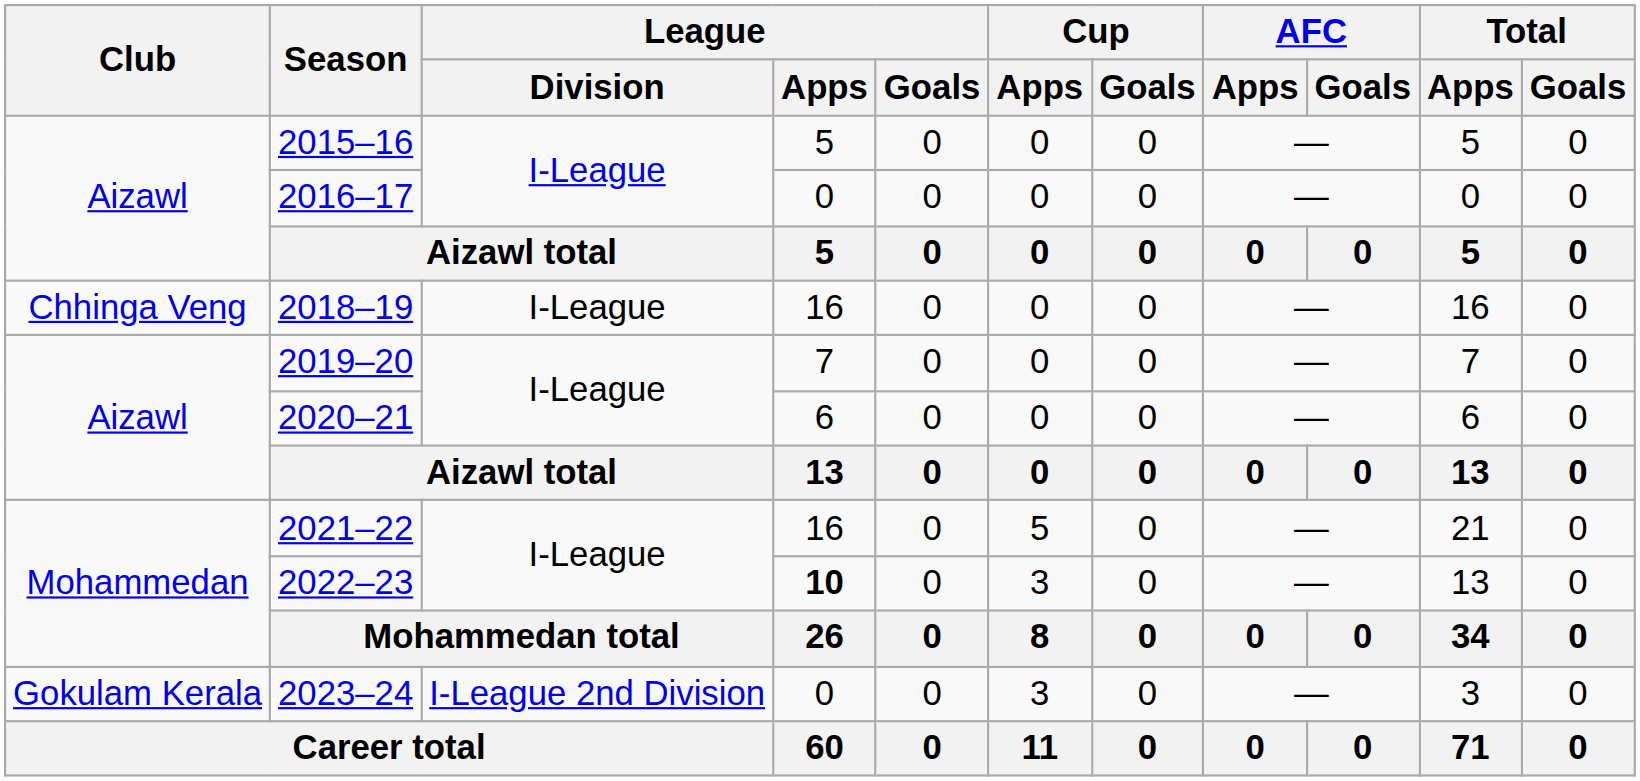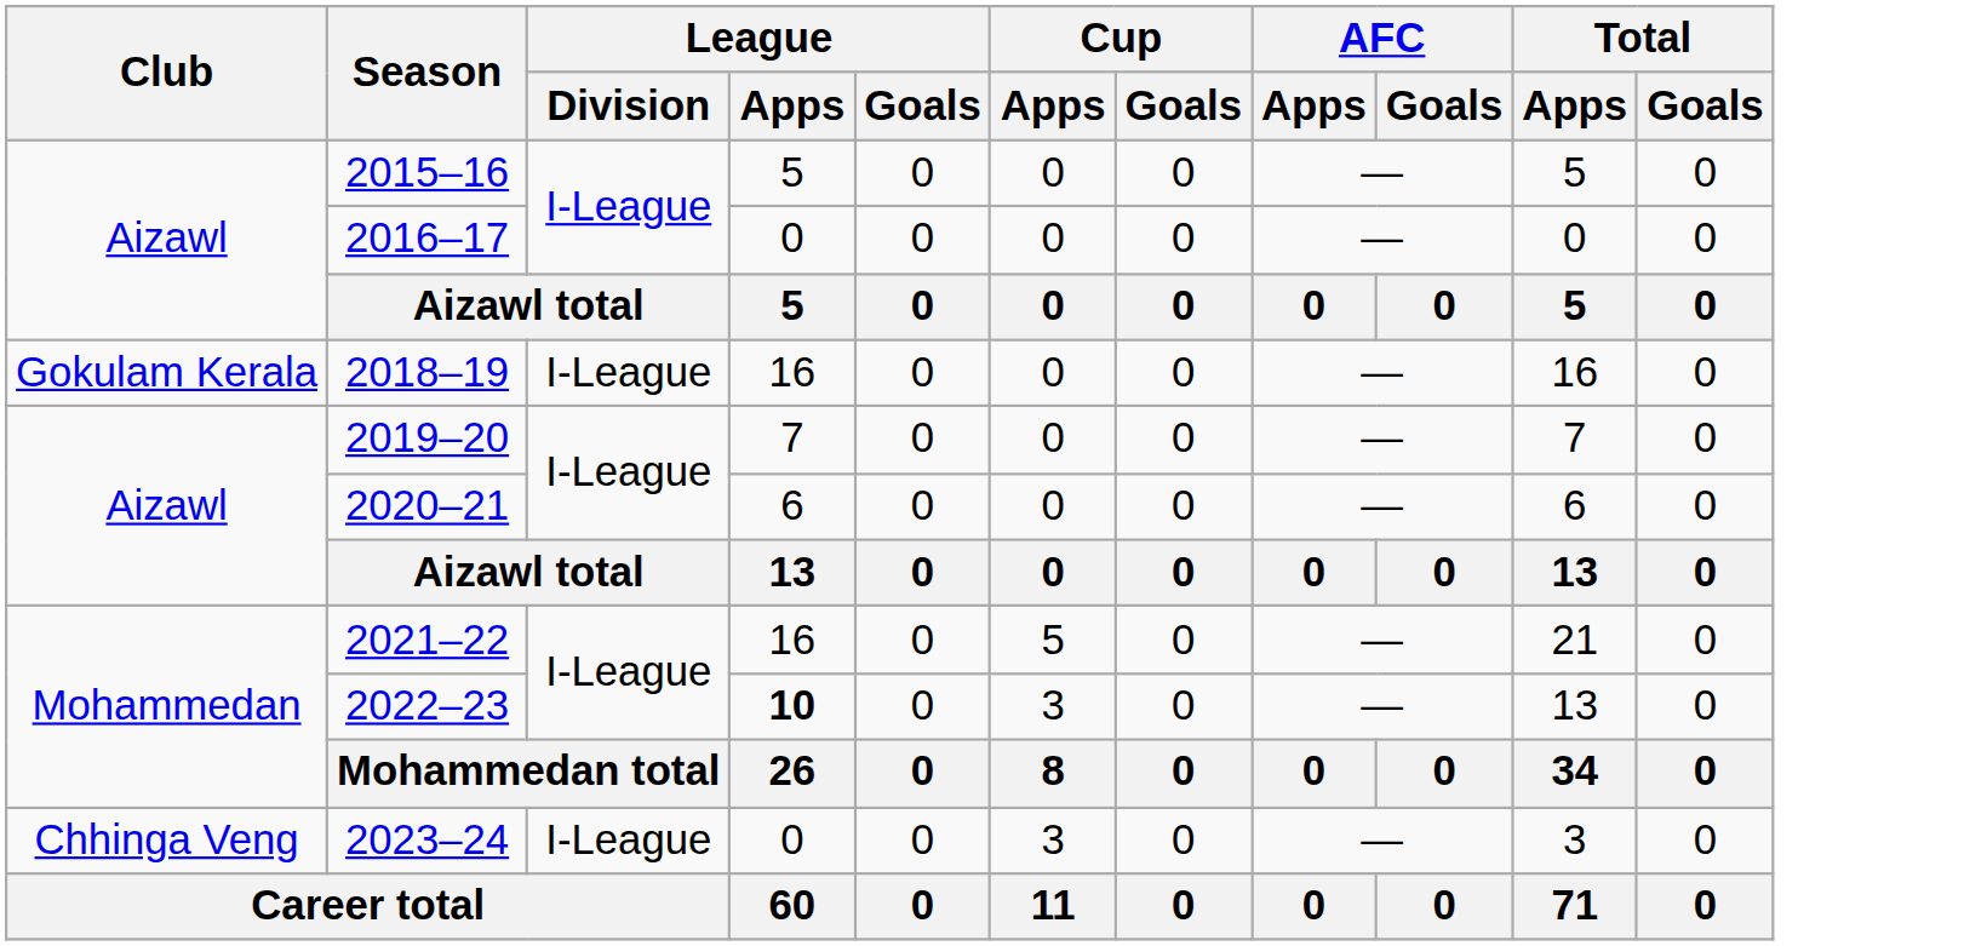 <table class="wikitable" style="text-align: center;">
 <tr>
 <th rowspan="2">Club</th>
 <th rowspan="2">Season</th>
 <th colspan="3">League</th>
 <th colspan="2">Cup</th>
 <th colspan="2"><a href='#'>AFC</a></th>
 <th colspan="2">Total</th>
 </tr>
 <tr>
 <th>Division</th>
 <th>Apps</th>
 <th>Goals</th>
 <th>Apps</th>
 <th>Goals</th>
 <th>Apps</th>
 <th>Goals</th>
 <th>Apps</th>
 <th>Goals</th>
 </tr>
 <tr>
 <td rowspan="3"><a href='#'>Aizawl</a></td>
 <td><a href='#'>2015–16</a></td>
 <td rowspan="2"><a href='#'>I-League</a></td>
 <td>5</td>
 <td>0</td>
 <td>0</td>
 <td>0</td>
 <td colspan="2">—</td>
 <td>5</td>
 <td>0</td>
 </tr>
 <tr>
 <td><a href='#'>2016–17</a></td>
 <td>0</td>
 <td>0</td>
 <td>0</td>
 <td>0</td>
 <td colspan="2">—</td>
 <td>0</td>
 <td>0</td>
 </tr>
 <tr>
 <th colspan="2">Aizawl total</th>
 <th>5</th>
 <th>0</th>
 <th>0</th>
 <th>0</th>
 <th>0</th>
 <th>0</th>
 <th>5</th>
 <th>0</th>
 </tr>
 <tr>
-<td rowspan="1"><a href='#'>Chhinga Veng</a></td>
+<td rowspan="1"><a href='#'>Gokulam Kerala</a></td>
 <td><a href='#'>2018–19</a></td>
 <td rowspan="1">I-League</td>
 <td>16</td>
 <td>0</td>
 <td>0</td>
 <td>0</td>
 <td colspan="2">—</td>
 <td>16</td>
 <td>0</td>
 </tr>
 <tr>
 <td rowspan="3"><a href='#'>Aizawl</a></td>
 <td><a href='#'>2019–20</a></td>
 <td rowspan="2">I-League</td>
 <td>7</td>
 <td>0</td>
 <td>0</td>
 <td>0</td>
 <td colspan="2">—</td>
 <td>7</td>
 <td>0</td>
 </tr>
 <tr>
 <td><a href='#'>2020–21</a></td>
 <td>6</td>
 <td>0</td>
 <td>0</td>
 <td>0</td>
 <td colspan="2">—</td>
 <td>6</td>
 <td>0</td>
 </tr>
 <tr>
 <th colspan="2">Aizawl total</th>
 <th>13</th>
 <th>0</th>
 <th>0</th>
 <th>0</th>
 <th>0</th>
 <th>0</th>
 <th>13</th>
 <th>0</th>
 </tr>
 <tr>
 <td rowspan="3"><a href='#'>Mohammedan</a></td>
 <td><a href='#'>2021–22</a></td>
 <td rowspan="2">I-League</td>
 <td>16</td>
 <td>0</td>
 <td>5</td>
 <td>0</td>
 <td colspan="2">—</td>
 <td>21</td>
 <td>0</td>
 </tr>
 <tr>
 <td><a href='#'>2022–23</a></td>
 <td><strong>10</strong></td>
 <td>0</td>
 <td>3</td>
 <td>0</td>
 <td colspan="2">—</td>
 <td>13</td>
 <td>0</td>
 </tr>
 <tr>
 <th colspan="2">Mohammedan total</th>
 <th>26</th>
 <th>0</th>
 <th>8</th>
 <th>0</th>
 <th>0</th>
 <th>0</th>
 <th>34</th>
 <th>0</th>
 </tr>
 <tr>
-<td rowspan="1"><a href='#'>Gokulam Kerala</a></td>
+<td rowspan="1"><a href='#'>Chhinga Veng</a></td>
 <td><a href='#'>2023–24</a></td>
-<td rowspan="1"><a href='#'>I-League 2nd Division</a></td>
+<td rowspan="1">I-League</td>
 <td>0</td>
 <td>0</td>
 <td>3</td>
 <td>0</td>
 <td colspan="2">—</td>
 <td>3</td>
 <td>0</td>
 </tr>
 <tr>
 <th colspan="3">Career total</th>
 <th>60</th>
 <th>0</th>
 <th>11</th>
 <th>0</th>
 <th>0</th>
 <th>0</th>
 <th>71</th>
 <th>0</th>
 </tr>
 </table>
